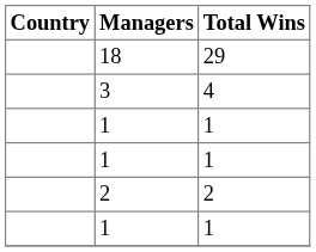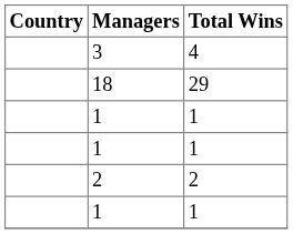 <table class="toccolours sortable" border="1" cellpadding="3" style= border-collapse:collapse;">
 <tr>
 <th>Country</th>
 <th>Managers</th>
 <th>Total Wins</th>
 </tr>
 <tr>
 <td></td>
-<td>18</td>
-<td>29</td>
+<td>3</td>
+<td>4</td>
 </tr>
 <tr>
 <td></td>
-<td>3</td>
-<td>4</td>
+<td>18</td>
+<td>29</td>
 </tr>
 <tr>
 <td></td>
 <td>1</td>
 <td>1</td>
 </tr>
 <tr>
 <td></td>
 <td>1</td>
 <td>1</td>
 </tr>
 <tr>
 <td></td>
 <td>2</td>
 <td>2</td>
 </tr>
 <tr>
 <td></td>
 <td>1</td>
 <td>1</td>
 </tr>
 <tr>
 </tr>
 </table>
